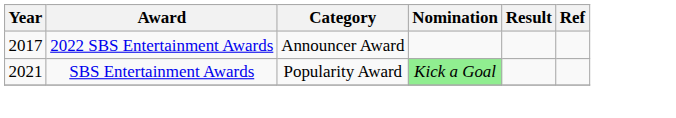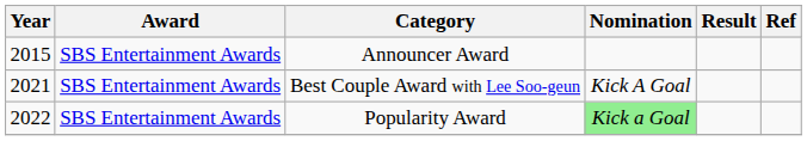 <table class="wikitable" style="text-align: center">
 <tr>
 <th>Year</th>
 <th>Award</th>
 <th>Category</th>
 <th>Nomination</th>
 <th>Result</th>
 <th>Ref</th>
 </tr>
 <tr>
-<td>2017</td>
-<td><a href='#'>2022 SBS Entertainment Awards</a></td>
+<td>2015</td>
+<td><a href='#'>SBS Entertainment Awards</a></td>
 <td>Announcer Award</td>
 <td></td>
 <td></td>
 <td></td>
 </tr>
 <tr>
 <td>2021</td>
+<td><a href='#'>SBS Entertainment Awards</a></td>
+<td>Best Couple Award <small>with <a href='#'>Lee Soo-geun</a></small></td>
+<td><em>Kick A Goal</em></td>
+<td></td>
+<td></td>
+</tr>
+<tr>
+<td>2022</td>
 <td><a href='#'>SBS Entertainment Awards</a></td>
 <td>Popularity Award</td>
 <td style="background: lightgreen;"><em>Kick a Goal</em></td>
 <td></td>
 <td></td>
 </tr>
 <tr>
 </tr>
 </table>
